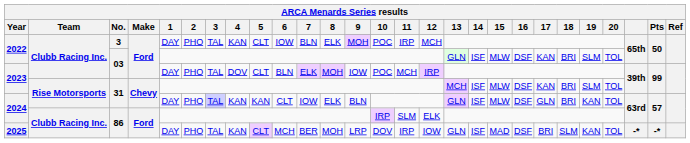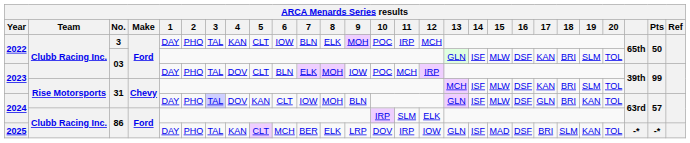 <table class="wikitable" style="text-align:center; font-size:75%">
 <tr>
 <th colspan=27><a href='#'>ARCA Menards Series</a> results</th>
 </tr>
 <tr>
 <th>Year</th>
 <th>Team</th>
 <th>No.</th>
 <th>Make</th>
 <th>1</th>
 <th>2</th>
 <th>3</th>
 <th>4</th>
 <th>5</th>
 <th>6</th>
 <th>7</th>
 <th>8</th>
 <th>9</th>
 <th>10</th>
 <th>11</th>
 <th>12</th>
 <th>13</th>
 <th>14</th>
 <th>15</th>
 <th>16</th>
 <th>17</th>
 <th>18</th>
 <th>19</th>
 <th>20</th>
 <th></th>
 <th>Pts</th>
 <th>Ref</th>
 </tr>
 <tr>
 <th rowspan=2><a href='#'>2022</a></th>
 <th rowspan=3><a href='#'>Clubb Racing Inc.</a></th>
 <th>3</th>
 <th rowspan=3><a href='#'>Ford</a></th>
 <td><a href='#'>DAY</a></td>
 <td><a href='#'>PHO</a></td>
 <td><a href='#'>TAL</a></td>
 <td><a href='#'>KAN</a></td>
 <td><a href='#'>CLT</a></td>
 <td><a href='#'>IOW</a></td>
 <td><a href='#'>BLN</a></td>
 <td><a href='#'>ELK</a></td>
 <td style="background:#EFCFFF;"><a href='#'>MOH</a><br></td>
 <td><a href='#'>POC</a></td>
 <td><a href='#'>IRP</a></td>
 <td><a href='#'>MCH</a></td>
 <td colspan=8></td>
 <th rowspan=2>65th</th>
 <th rowspan=2>50</th>
 <th rowspan=2></th>
 </tr>
 <tr>
 <th rowspan=2>03</th>
 <td colspan=12></td>
 <td style="background:#DFFFDF;"><a href='#'>GLN</a><br></td>
 <td><a href='#'>ISF</a></td>
 <td><a href='#'>MLW</a></td>
 <td><a href='#'>DSF</a></td>
 <td><a href='#'>KAN</a></td>
 <td><a href='#'>BRI</a></td>
 <td><a href='#'>SLM</a></td>
 <td><a href='#'>TOL</a></td>
 </tr>
 <tr>
 <th rowspan="2"><a href='#'>2023</a></th>
 <td><a href='#'>DAY</a></td>
 <td><a href='#'>PHO</a></td>
 <td><a href='#'>TAL</a></td>
 <td><a href='#'>DOV</a></td>
 <td><a href='#'>CLT</a></td>
 <td><a href='#'>BLN</a></td>
 <td style="background:#EFCFFF;"><a href='#'>ELK</a><br></td>
 <td style="background:#EFCFFF;"><a href='#'>MOH</a><br></td>
 <td><a href='#'>IOW</a></td>
 <td><a href='#'>POC</a></td>
 <td><a href='#'>MCH</a></td>
 <td style="background:#EFCFFF;"><a href='#'>IRP</a><br></td>
 <td colspan=8></td>
 <th rowspan="2">39th</th>
 <th rowspan="2">99</th>
 <th rowspan="2"></th>
 </tr>
 <tr>
 <th rowspan=2><a href='#'>Rise Motorsports</a></th>
 <th rowspan=2>31</th>
 <th rowspan=2><a href='#'>Chevy</a></th>
 <td colspan=12></td>
 <td style="background:#EFCFFF;"><a href='#'>MCH</a><br></td>
 <td><a href='#'>ISF</a></td>
 <td><a href='#'>MLW</a></td>
 <td><a href='#'>DSF</a></td>
 <td><a href='#'>KAN</a></td>
 <td><a href='#'>BRI</a></td>
 <td><a href='#'>SLM</a></td>
 <td><a href='#'>TOL</a></td>
 </tr>
 <tr>
 <th rowspan=2><a href='#'>2024</a></th>
 <td><a href='#'>DAY</a></td>
 <td><a href='#'>PHO</a></td>
 <td style="background:#CFCFFF;"><a href='#'>TAL</a><br></td>
-<td><a href='#'>KAN</a></td>
+<td><a href='#'>DOV</a></td>
 <td><a href='#'>KAN</a></td>
 <td><a href='#'>CLT</a></td>
 <td><a href='#'>IOW</a></td>
-<td><a href='#'>ELK</a></td>
+<td><a href='#'>MOH</a></td>
 <td><a href='#'>BLN</a></td>
 <td colspan=3></td>
 <td style="background:#EFCFFF;"><a href='#'>GLN</a><br></td>
 <td><a href='#'>ISF</a></td>
 <td><a href='#'>MLW</a></td>
 <td><a href='#'>DSF</a></td>
 <td><a href='#'>GLN</a></td>
 <td><a href='#'>BRI</a></td>
 <td><a href='#'>KAN</a></td>
 <td><a href='#'>TOL</a></td>
 <th rowspan=2>63rd</th>
 <th rowspan=2>57</th>
 <th rowspan=2></th>
 </tr>
 <tr>
 <th rowspan=2><a href='#'>Clubb Racing Inc.</a></th>
 <th rowspan=2>86</th>
 <th rowspan=2><a href='#'>Ford</a></th>
 <td colspan=9></td>
 <td style="background:#EFCFFF;"><a href='#'>IRP</a><br></td>
 <td><a href='#'>SLM</a></td>
 <td><a href='#'>ELK</a></td>
 <td colspan=8></td>
 </tr>
 <tr>
 <th><a href='#'>2025</a></th>
 <td><a href='#'>DAY</a></td>
 <td><a href='#'>PHO</a></td>
 <td><a href='#'>TAL</a></td>
 <td><a href='#'>KAN</a></td>
 <td style="background:#EFCFFF;"><a href='#'>CLT</a><br></td>
 <td><a href='#'>MCH</a></td>
 <td><a href='#'>BER</a></td>
-<td><a href='#'>MOH</a></td>
+<td><a href='#'>ELK</a></td>
 <td><a href='#'>LRP</a></td>
 <td><a href='#'>DOV</a></td>
 <td><a href='#'>IRP</a></td>
 <td><a href='#'>IOW</a></td>
 <td><a href='#'>GLN</a></td>
 <td><a href='#'>ISF</a></td>
 <td><a href='#'>MAD</a></td>
 <td><a href='#'>DSF</a></td>
 <td><a href='#'>BRI</a></td>
 <td><a href='#'>SLM</a></td>
 <td><a href='#'>KAN</a></td>
 <td><a href='#'>TOL</a></td>
 <th>-*</th>
 <th>-*</th>
 <th></th>
 </tr>
 </table>
